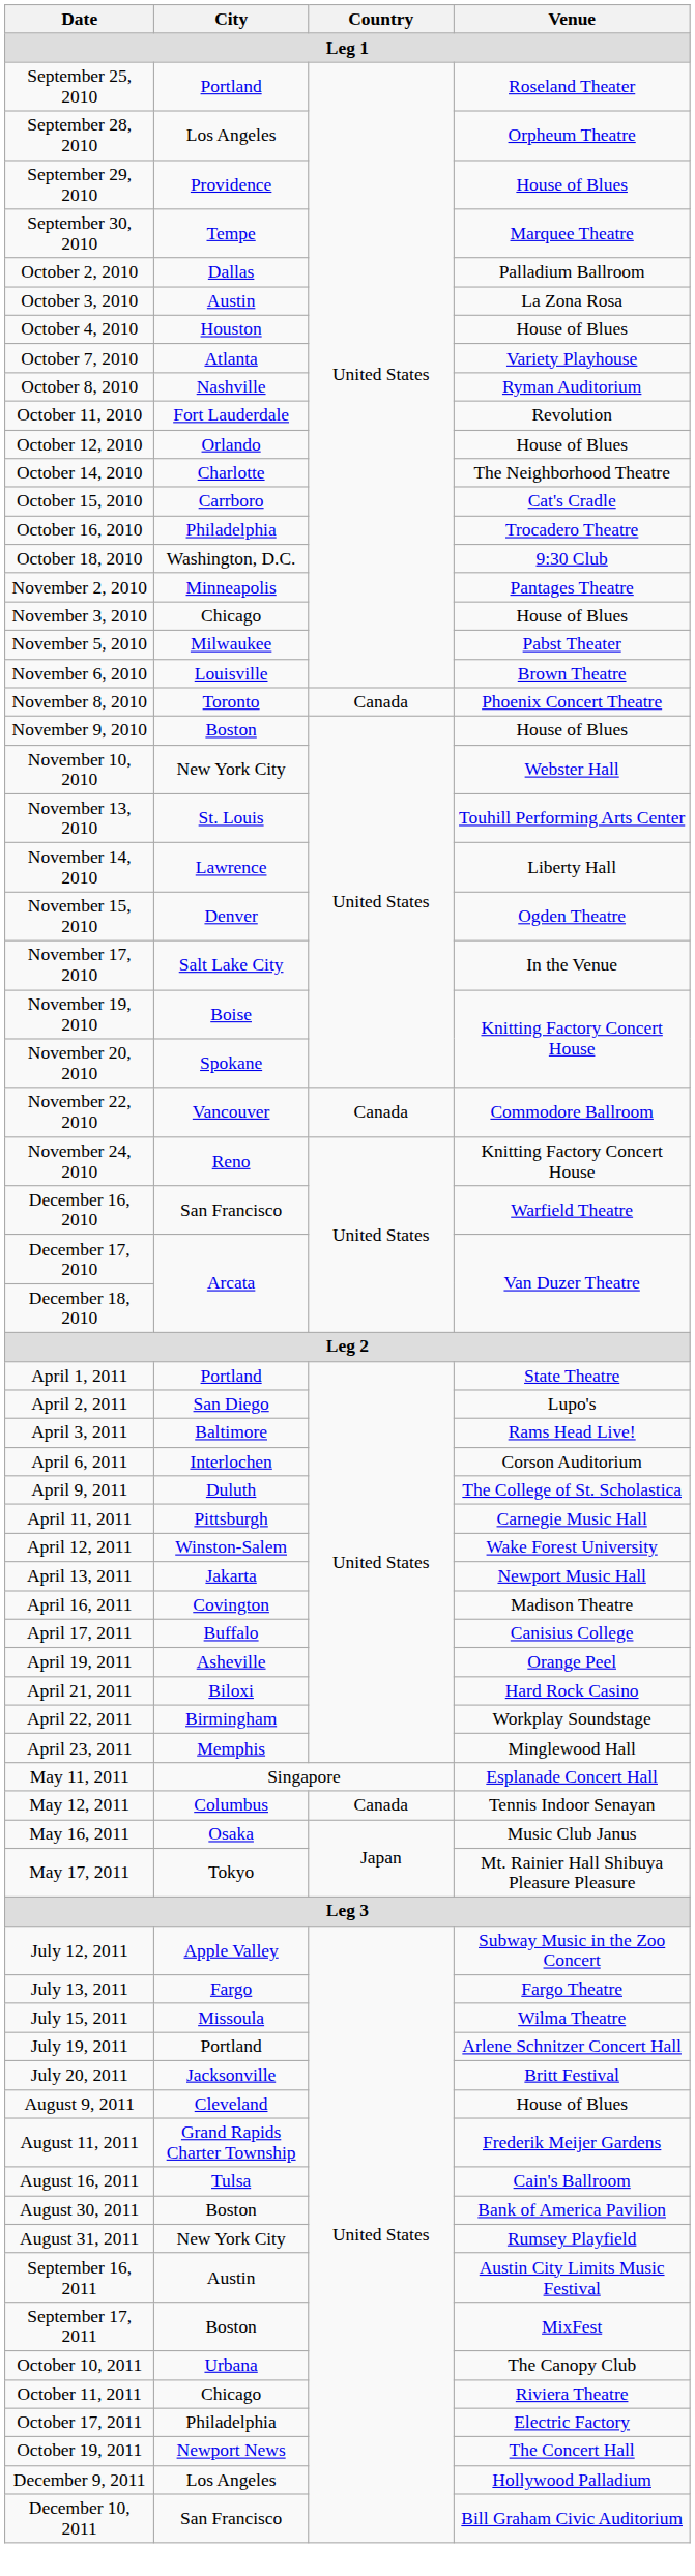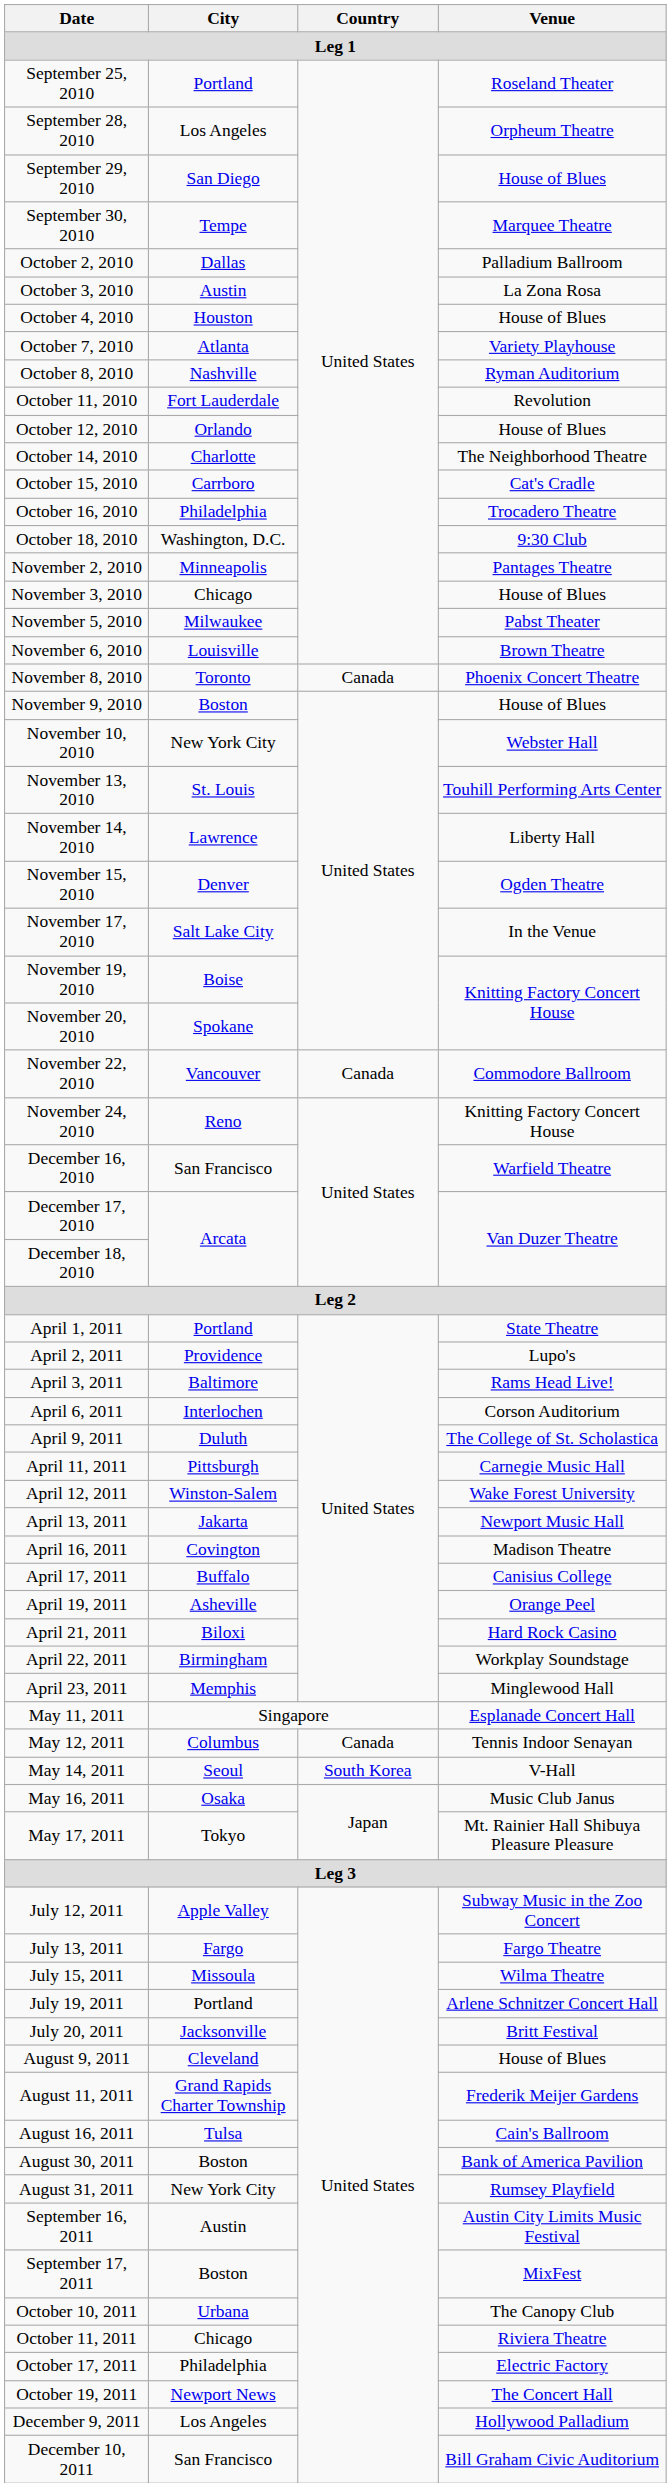 <table class="wikitable" style="text-align:center;">
 <tr>
 <th style="width:150px;">Date</th>
 <th style="width:150px;">City</th>
 <th style="width:150px;">Country</th>
 <th style="width:250px;">Venue</th>
 </tr>
 <tr bgcolor="#DDDDDD">
 <td colspan=4><strong>Leg 1</strong></td>
 </tr>
 <tr>
 <td>September 25, 2010</td>
 <td><a href='#'>Portland</a></td>
 <td rowspan="19">United States</td>
 <td><a href='#'>Roseland Theater</a></td>
 </tr>
 <tr>
 <td>September 28, 2010</td>
 <td>Los Angeles</td>
 <td><a href='#'>Orpheum Theatre</a></td>
 </tr>
 <tr>
 <td>September 29, 2010</td>
-<td><a href='#'>Providence</a></td>
+<td><a href='#'>San Diego</a></td>
 <td><a href='#'>House of Blues</a></td>
 </tr>
 <tr>
 <td>September 30, 2010</td>
 <td><a href='#'>Tempe</a></td>
 <td><a href='#'>Marquee Theatre</a></td>
 </tr>
 <tr>
 <td>October 2, 2010</td>
 <td><a href='#'>Dallas</a></td>
 <td>Palladium Ballroom</td>
 </tr>
 <tr>
 <td>October 3, 2010</td>
 <td><a href='#'>Austin</a></td>
 <td>La Zona Rosa</td>
 </tr>
 <tr>
 <td>October 4, 2010</td>
 <td><a href='#'>Houston</a></td>
 <td>House of Blues</td>
 </tr>
 <tr>
 <td>October 7, 2010</td>
 <td><a href='#'>Atlanta</a></td>
 <td><a href='#'>Variety Playhouse</a></td>
 </tr>
 <tr>
 <td>October 8, 2010</td>
 <td><a href='#'>Nashville</a></td>
 <td><a href='#'>Ryman Auditorium</a></td>
 </tr>
 <tr>
 <td>October 11, 2010</td>
 <td><a href='#'>Fort Lauderdale</a></td>
 <td>Revolution</td>
 </tr>
 <tr>
 <td>October 12, 2010</td>
 <td><a href='#'>Orlando</a></td>
 <td>House of Blues</td>
 </tr>
 <tr>
 <td>October 14, 2010</td>
 <td><a href='#'>Charlotte</a></td>
 <td>The Neighborhood Theatre</td>
 </tr>
 <tr>
 <td>October 15, 2010</td>
 <td><a href='#'>Carrboro</a></td>
 <td><a href='#'>Cat's Cradle</a></td>
 </tr>
 <tr>
 <td>October 16, 2010</td>
 <td><a href='#'>Philadelphia</a></td>
 <td><a href='#'>Trocadero Theatre</a></td>
 </tr>
 <tr>
 <td>October 18, 2010</td>
 <td>Washington, D.C.</td>
 <td><a href='#'>9:30 Club</a></td>
 </tr>
 <tr>
 <td>November 2, 2010</td>
 <td><a href='#'>Minneapolis</a></td>
 <td><a href='#'>Pantages Theatre</a></td>
 </tr>
 <tr>
 <td>November 3, 2010</td>
 <td>Chicago</td>
 <td>House of Blues</td>
 </tr>
 <tr>
 <td>November 5, 2010</td>
 <td><a href='#'>Milwaukee</a></td>
 <td><a href='#'>Pabst Theater</a></td>
 </tr>
 <tr>
 <td>November 6, 2010</td>
 <td><a href='#'>Louisville</a></td>
 <td><a href='#'>Brown Theatre</a></td>
 </tr>
 <tr>
 <td>November 8, 2010</td>
 <td><a href='#'>Toronto</a></td>
 <td>Canada</td>
 <td><a href='#'>Phoenix Concert Theatre</a></td>
 </tr>
 <tr>
 <td>November 9, 2010</td>
 <td><a href='#'>Boston</a></td>
 <td rowspan="8">United States</td>
 <td>House of Blues</td>
 </tr>
 <tr>
 <td>November 10, 2010</td>
 <td>New York City</td>
 <td><a href='#'>Webster Hall</a></td>
 </tr>
 <tr>
 <td>November 13, 2010</td>
 <td><a href='#'>St. Louis</a></td>
 <td><a href='#'>Touhill Performing Arts Center</a></td>
 </tr>
 <tr>
 <td>November 14, 2010</td>
 <td><a href='#'>Lawrence</a></td>
 <td>Liberty Hall</td>
 </tr>
 <tr>
 <td>November 15, 2010</td>
 <td><a href='#'>Denver</a></td>
 <td><a href='#'>Ogden Theatre</a></td>
 </tr>
 <tr>
 <td>November 17, 2010</td>
 <td><a href='#'>Salt Lake City</a></td>
 <td>In the Venue</td>
 </tr>
 <tr>
 <td>November 19, 2010</td>
 <td><a href='#'>Boise</a></td>
 <td rowspan="2"><a href='#'>Knitting Factory Concert House</a></td>
 </tr>
 <tr>
 <td>November 20, 2010</td>
 <td><a href='#'>Spokane</a></td>
 </tr>
 <tr>
 <td>November 22, 2010</td>
 <td><a href='#'>Vancouver</a></td>
 <td>Canada</td>
 <td><a href='#'>Commodore Ballroom</a></td>
 </tr>
 <tr>
 <td>November 24, 2010</td>
 <td><a href='#'>Reno</a></td>
 <td rowspan="4">United States</td>
 <td>Knitting Factory Concert House</td>
 </tr>
 <tr>
 <td>December 16, 2010</td>
 <td>San Francisco</td>
 <td><a href='#'>Warfield Theatre</a></td>
 </tr>
 <tr>
 <td>December 17, 2010</td>
 <td rowspan="2"><a href='#'>Arcata</a></td>
 <td rowspan="2"><a href='#'>Van Duzer Theatre</a></td>
 </tr>
 <tr>
 <td>December 18, 2010</td>
 </tr>
 <tr bgcolor="#DDDDDD">
 <td colspan=4><strong>Leg 2</strong></td>
 </tr>
 <tr>
 <td>April 1, 2011</td>
 <td><a href='#'>Portland</a></td>
 <td rowspan="14">United States</td>
 <td><a href='#'>State Theatre</a></td>
 </tr>
 <tr>
 <td>April 2, 2011</td>
-<td><a href='#'>San Diego</a></td>
+<td><a href='#'>Providence</a></td>
 <td>Lupo's</td>
 </tr>
 <tr>
 <td>April 3, 2011</td>
 <td><a href='#'>Baltimore</a></td>
 <td><a href='#'>Rams Head Live!</a></td>
 </tr>
 <tr>
 <td>April 6, 2011</td>
 <td><a href='#'>Interlochen</a></td>
 <td>Corson Auditorium</td>
 </tr>
 <tr>
 <td>April 9, 2011</td>
 <td><a href='#'>Duluth</a></td>
 <td><a href='#'>The College of St. Scholastica</a></td>
 </tr>
 <tr>
 <td>April 11, 2011</td>
 <td><a href='#'>Pittsburgh</a></td>
 <td><a href='#'>Carnegie Music Hall</a></td>
 </tr>
 <tr>
 <td>April 12, 2011</td>
 <td><a href='#'>Winston-Salem</a></td>
 <td><a href='#'>Wake Forest University</a></td>
 </tr>
 <tr>
 <td>April 13, 2011</td>
 <td><a href='#'>Jakarta</a></td>
 <td><a href='#'>Newport Music Hall</a></td>
 </tr>
 <tr>
 <td>April 16, 2011</td>
 <td><a href='#'>Covington</a></td>
 <td>Madison Theatre</td>
 </tr>
 <tr>
 <td>April 17, 2011</td>
 <td><a href='#'>Buffalo</a></td>
 <td><a href='#'>Canisius College</a></td>
 </tr>
 <tr>
 <td>April 19, 2011</td>
 <td><a href='#'>Asheville</a></td>
 <td><a href='#'>Orange Peel</a></td>
 </tr>
 <tr>
 <td>April 21, 2011</td>
 <td><a href='#'>Biloxi</a></td>
 <td><a href='#'>Hard Rock Casino</a></td>
 </tr>
 <tr>
 <td>April 22, 2011</td>
 <td><a href='#'>Birmingham</a></td>
 <td>Workplay Soundstage</td>
 </tr>
 <tr>
 <td>April 23, 2011</td>
 <td><a href='#'>Memphis</a></td>
 <td>Minglewood Hall</td>
 </tr>
 <tr>
 <td>May 11, 2011</td>
 <td colspan="2">Singapore</td>
 <td><a href='#'>Esplanade Concert Hall</a></td>
 </tr>
 <tr>
 <td>May 12, 2011</td>
 <td><a href='#'>Columbus</a></td>
 <td>Canada</td>
 <td>Tennis Indoor Senayan</td>
+</tr>
+<tr>
+<td>May 14, 2011</td>
+<td><a href='#'>Seoul</a></td>
+<td><a href='#'>South Korea</a></td>
+<td>V-Hall</td>
 </tr>
 <tr>
 <td>May 16, 2011</td>
 <td><a href='#'>Osaka</a></td>
 <td rowspan="2">Japan</td>
 <td>Music Club Janus</td>
 </tr>
 <tr>
 <td>May 17, 2011</td>
 <td>Tokyo</td>
 <td>Mt. Rainier Hall Shibuya Pleasure Pleasure</td>
 </tr>
 <tr bgcolor="#DDDDDD">
 <td colspan=4><strong>Leg 3</strong></td>
 </tr>
 <tr>
 <td>July 12, 2011</td>
 <td><a href='#'>Apple Valley</a></td>
 <td rowspan="18">United States</td>
 <td><a href='#'>Subway Music in the Zoo Concert</a></td>
 </tr>
 <tr>
 <td>July 13, 2011</td>
 <td><a href='#'>Fargo</a></td>
 <td><a href='#'>Fargo Theatre</a></td>
 </tr>
 <tr>
 <td>July 15, 2011</td>
 <td><a href='#'>Missoula</a></td>
 <td><a href='#'>Wilma Theatre</a></td>
 </tr>
 <tr>
 <td>July 19, 2011</td>
 <td>Portland</td>
 <td><a href='#'>Arlene Schnitzer Concert Hall</a></td>
 </tr>
 <tr>
 <td>July 20, 2011</td>
 <td><a href='#'>Jacksonville</a></td>
 <td><a href='#'>Britt Festival</a></td>
 </tr>
 <tr>
 <td>August 9, 2011</td>
 <td><a href='#'>Cleveland</a></td>
 <td>House of Blues</td>
 </tr>
 <tr>
 <td>August 11, 2011</td>
 <td><a href='#'>Grand Rapids Charter Township</a></td>
 <td><a href='#'>Frederik Meijer Gardens</a></td>
 </tr>
 <tr>
 <td>August 16, 2011</td>
 <td><a href='#'>Tulsa</a></td>
 <td><a href='#'>Cain's Ballroom</a></td>
 </tr>
 <tr>
 <td>August 30, 2011</td>
 <td>Boston</td>
 <td><a href='#'>Bank of America Pavilion</a></td>
 </tr>
 <tr>
 <td>August 31, 2011</td>
 <td>New York City</td>
 <td><a href='#'>Rumsey Playfield</a></td>
 </tr>
 <tr>
 <td>September 16, 2011</td>
 <td>Austin</td>
 <td><a href='#'>Austin City Limits Music Festival</a></td>
 </tr>
 <tr>
 <td>September 17, 2011</td>
 <td>Boston</td>
 <td><a href='#'>MixFest</a></td>
 </tr>
 <tr>
 <td>October 10, 2011</td>
 <td><a href='#'>Urbana</a></td>
 <td>The Canopy Club</td>
 </tr>
 <tr>
 <td>October 11, 2011</td>
 <td>Chicago</td>
 <td><a href='#'>Riviera Theatre</a></td>
 </tr>
 <tr>
 <td>October 17, 2011</td>
 <td>Philadelphia</td>
 <td><a href='#'>Electric Factory</a></td>
 </tr>
 <tr>
 <td>October 19, 2011</td>
 <td><a href='#'>Newport News</a></td>
 <td><a href='#'>The Concert Hall</a></td>
 </tr>
 <tr>
 <td>December 9, 2011</td>
 <td>Los Angeles</td>
 <td><a href='#'>Hollywood Palladium</a></td>
 </tr>
 <tr>
 <td>December 10, 2011</td>
 <td>San Francisco</td>
 <td><a href='#'>Bill Graham Civic Auditorium</a></td>
 </tr>
 </table>
